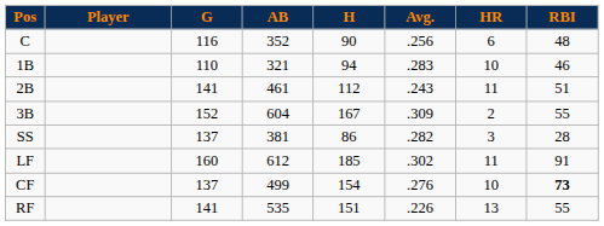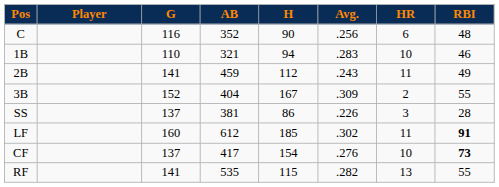 <table class="wikitable sortable">
 <tr>
 <th style="background:#092c57;color:#FF8800;" width="5%">Pos</th>
 <th style="background:#092c57;color:#FF8800;" width="16%">Player</th>
 <th style="background:#092c57;color:#FF8800;" width="9%">G</th>
 <th style="background:#092c57;color:#FF8800;" width="9%">AB</th>
 <th style="background:#092c57;color:#FF8800;" width="9%">H</th>
 <th style="background:#092c57;color:#FF8800;" width="9%">Avg.</th>
 <th style="background:#092c57;color:#FF8800;" width="9%">HR</th>
 <th style="background:#092c57;color:#FF8800;" width="9%">RBI</th>
 </tr>
 <tr align="center">
 <td>C</td>
 <td></td>
 <td>116</td>
 <td>352</td>
 <td>90</td>
 <td>.256</td>
 <td>6</td>
 <td>48</td>
 </tr>
 <tr align="center">
 <td>1B</td>
 <td></td>
 <td>110</td>
 <td>321</td>
 <td>94</td>
 <td>.283</td>
 <td>10</td>
 <td>46</td>
 </tr>
 <tr align="center">
 <td>2B</td>
 <td></td>
 <td>141</td>
-<td>461</td>
+<td>459</td>
 <td>112</td>
 <td>.243</td>
 <td>11</td>
-<td>51</td>
+<td>49</td>
 </tr>
 <tr align="center">
 <td>3B</td>
 <td></td>
 <td>152</td>
-<td>604</td>
+<td>404</td>
 <td>167</td>
 <td>.309</td>
 <td>2</td>
 <td>55</td>
 </tr>
 <tr align="center">
 <td>SS</td>
 <td></td>
 <td>137</td>
 <td>381</td>
 <td>86</td>
-<td>.282</td>
+<td>.226</td>
 <td>3</td>
 <td>28</td>
 </tr>
 <tr align="center">
 <td>LF</td>
 <td></td>
 <td>160</td>
 <td>612</td>
 <td>185</td>
 <td>.302</td>
 <td>11</td>
-<td>91</td>
+<td><strong>91</strong></td>
 </tr>
 <tr align="center">
 <td>CF</td>
 <td></td>
 <td>137</td>
-<td>499</td>
+<td>417</td>
 <td>154</td>
 <td>.276</td>
 <td>10</td>
 <td><strong>73</strong></td>
 </tr>
 <tr align="center">
 <td>RF</td>
 <td></td>
 <td>141</td>
 <td>535</td>
-<td>151</td>
-<td>.226</td>
+<td>115</td>
+<td>.282</td>
 <td>13</td>
 <td>55</td>
 </tr>
 </table>
